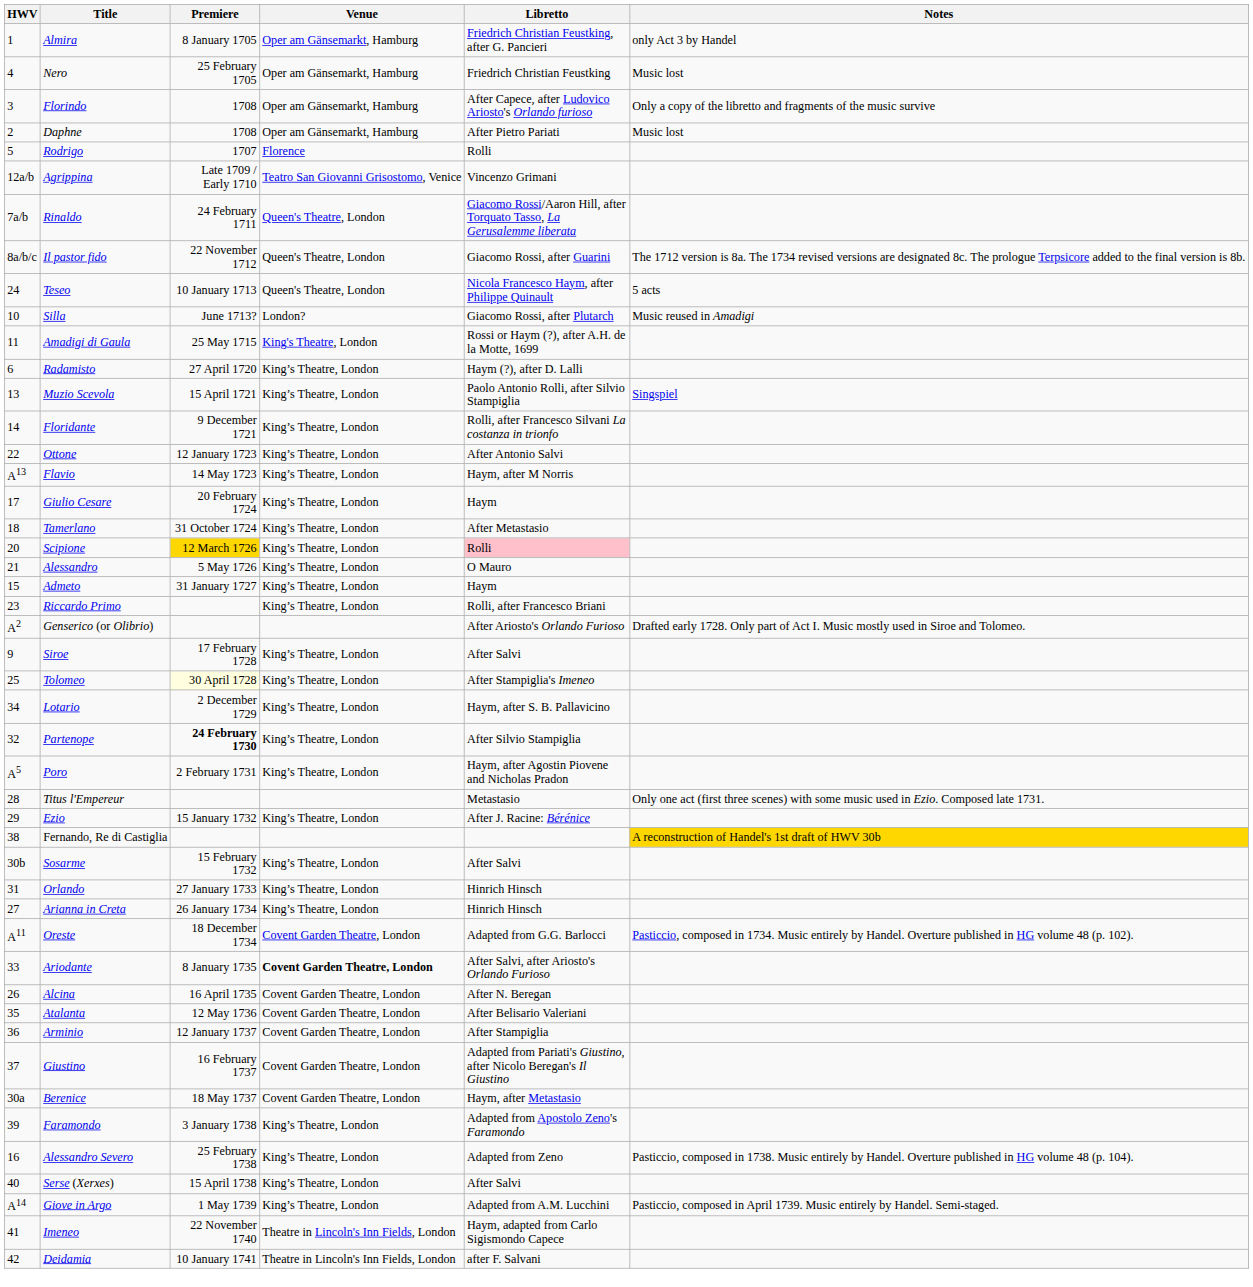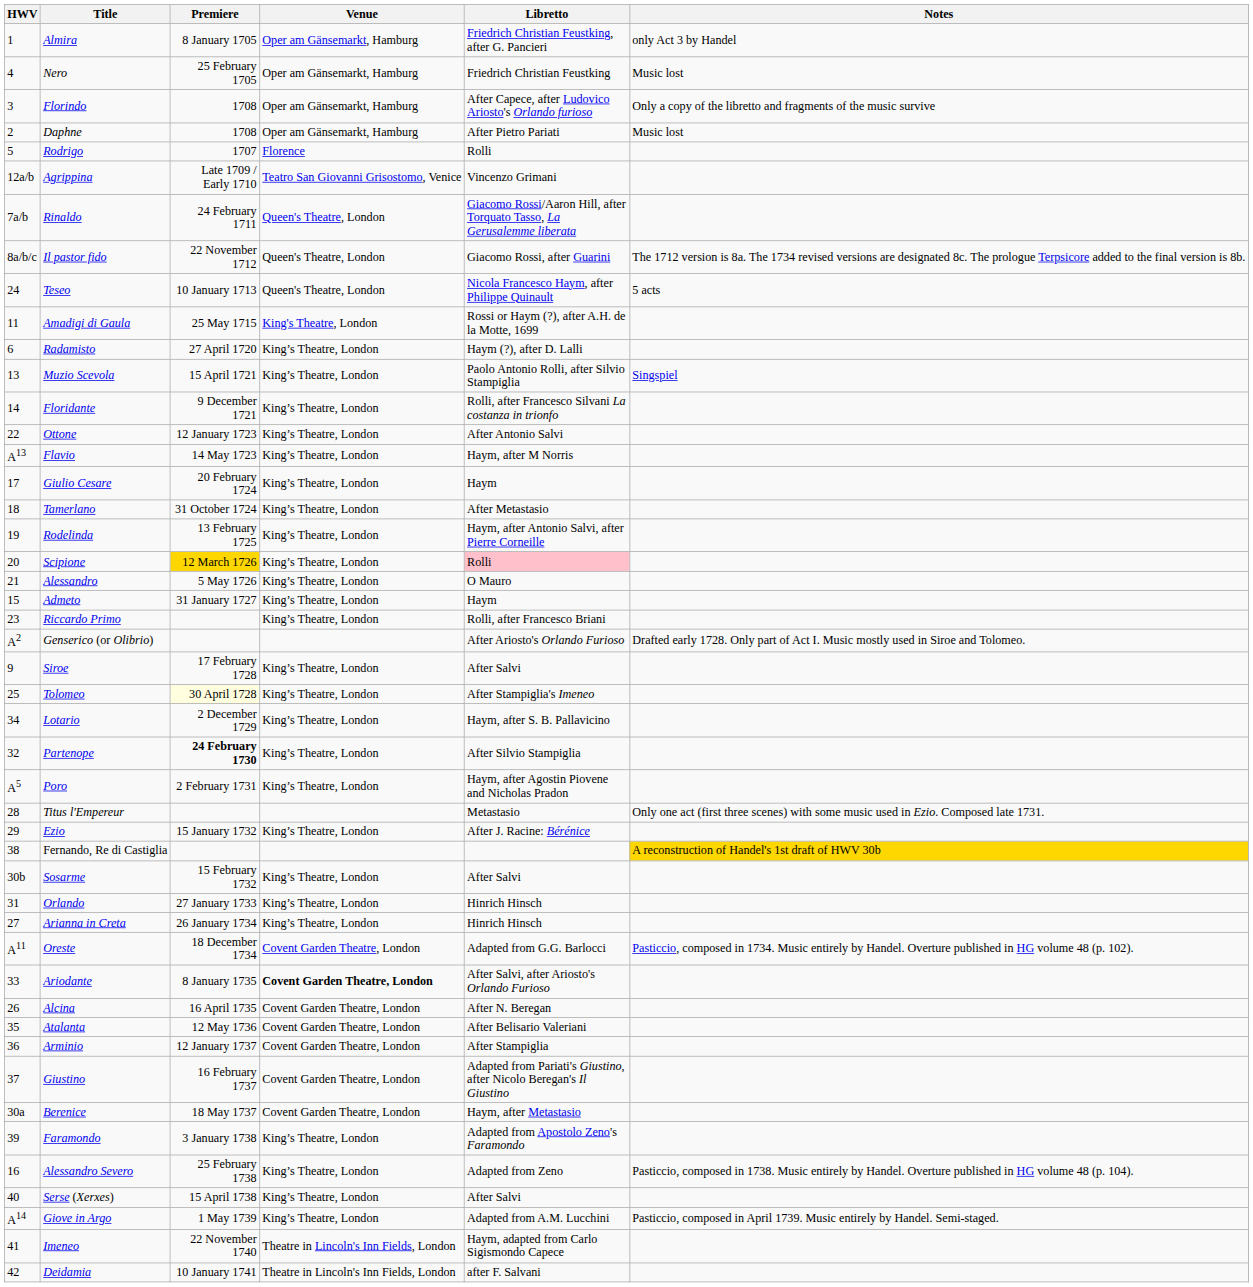 <table class="wikitable sortable">
 <tr>
 <th>HWV</th>
 <th>Title</th>
 <th width="110px">Premiere</th>
 <th>Venue</th>
 <th width="210px">Libretto</th>
 <th class="unsortable">Notes</th>
 </tr>
 <tr>
 <td>1</td>
 <td><em><a href='#'>Almira</a></em></td>
 <td align="right">8 January 1705</td>
 <td><a href='#'>Oper am Gänsemarkt</a>, Hamburg</td>
 <td><a href='#'>Friedrich Christian Feustking</a>, after G. Pancieri</td>
 <td>only Act 3 by Handel</td>
 </tr>
 <tr>
 <td>4</td>
 <td><em>Nero</em></td>
 <td align="right">25 February 1705</td>
 <td>Oper am Gänsemarkt, Hamburg</td>
 <td>Friedrich Christian Feustking</td>
 <td>Music lost</td>
 </tr>
 <tr>
 <td>3</td>
 <td><em><a href='#'>Florindo</a></em></td>
 <td align="right">1708</td>
 <td>Oper am Gänsemarkt, Hamburg</td>
 <td>After Capece, after <a href='#'>Ludovico Ariosto</a>'s <em><a href='#'>Orlando furioso</a></em></td>
 <td>Only a copy of the libretto and fragments of the music survive</td>
 </tr>
 <tr>
 <td>2</td>
 <td><em>Daphne</em></td>
 <td align="right">1708</td>
 <td>Oper am Gänsemarkt, Hamburg</td>
 <td>After Pietro Pariati</td>
 <td>Music lost</td>
 </tr>
 <tr>
 <td>5</td>
 <td><em><a href='#'>Rodrigo</a></em></td>
 <td align="right">1707</td>
 <td><a href='#'>Florence</a></td>
 <td>Rolli</td>
 <td></td>
 </tr>
 <tr>
 <td>12a/b</td>
 <td><em><a href='#'>Agrippina</a></em></td>
 <td align="right">Late 1709 / Early 1710</td>
 <td><a href='#'>Teatro San Giovanni Grisostomo</a>, Venice</td>
 <td>Vincenzo Grimani</td>
 <td></td>
 </tr>
 <tr>
 <td>7a/b</td>
 <td><em><a href='#'>Rinaldo</a></em></td>
 <td align="right">24 February 1711</td>
 <td><a href='#'>Queen's Theatre</a>, London</td>
 <td><a href='#'>Giacomo Rossi</a>/Aaron Hill, after <a href='#'>Torquato Tasso</a>, <em><a href='#'>La Gerusalemme liberata</a></em></td>
 <td></td>
 </tr>
 <tr>
 <td>8a/b/c</td>
 <td><em><a href='#'>Il pastor fido</a></em></td>
 <td align="right">22 November 1712</td>
 <td>Queen's Theatre, London</td>
 <td>Giacomo Rossi, after <a href='#'>Guarini</a></td>
 <td>The 1712 version is 8a. The 1734 revised versions are designated 8c. The prologue <a href='#'>Terpsicore</a> added to the final version is 8b.</td>
 </tr>
 <tr>
 <td>24</td>
 <td><em><a href='#'>Teseo</a></em></td>
 <td align="right">10 January 1713</td>
 <td>Queen's Theatre, London</td>
 <td><a href='#'>Nicola Francesco Haym</a>, after <a href='#'>Philippe Quinault</a></td>
 <td>5 acts</td>
 </tr>
 <tr>
-<td>10</td>
-<td><em><a href='#'>Silla</a></em></td>
-<td align="right">June 1713?</td>
-<td>London?</td>
-<td>Giacomo Rossi, after <a href='#'>Plutarch</a></td>
-<td>Music reused in <em>Amadigi</em></td>
-</tr>
-<tr>
 <td>11</td>
 <td><em><a href='#'>Amadigi di Gaula</a></em></td>
 <td align="right">25 May 1715</td>
 <td><a href='#'>King's Theatre</a>, London</td>
 <td>Rossi or Haym (?), after A.H. de la Motte, 1699</td>
 <td></td>
 </tr>
 <tr>
 <td>6</td>
 <td><em><a href='#'>Radamisto</a></em></td>
 <td align="right">27 April 1720</td>
 <td>King’s Theatre, London</td>
 <td>Haym (?), after D. Lalli</td>
 <td></td>
 </tr>
 <tr>
 <td>13</td>
 <td><em><a href='#'>Muzio Scevola</a></em></td>
 <td align="right">15 April 1721</td>
 <td>King’s Theatre, London</td>
 <td>Paolo Antonio Rolli, after Silvio Stampiglia</td>
 <td><a href='#'>Singspiel</a></td>
 </tr>
 <tr>
 <td>14</td>
 <td><em><a href='#'>Floridante</a></em></td>
 <td align="right">9 December 1721</td>
 <td>King’s Theatre, London</td>
 <td>Rolli, after Francesco Silvani <em>La costanza in trionfo</em></td>
 <td></td>
 </tr>
 <tr>
 <td>22</td>
 <td><em><a href='#'>Ottone</a></em></td>
 <td align="right">12 January 1723</td>
 <td>King’s Theatre, London</td>
 <td>After Antonio Salvi</td>
 <td></td>
 </tr>
 <tr>
 <td>A<sup>13</sup></td>
 <td><em><a href='#'>Flavio</a></em></td>
 <td align="right">14 May 1723</td>
 <td>King’s Theatre, London</td>
 <td>Haym, after M Norris</td>
 <td></td>
 </tr>
 <tr>
 <td>17</td>
 <td><em><a href='#'>Giulio Cesare</a></em></td>
 <td align="right">20 February 1724</td>
 <td>King’s Theatre, London</td>
 <td>Haym</td>
 <td></td>
 </tr>
 <tr>
 <td>18</td>
 <td><em><a href='#'>Tamerlano</a></em></td>
 <td align="right">31 October 1724</td>
 <td>King’s Theatre, London</td>
 <td>After Metastasio</td>
+<td></td>
+</tr>
+<tr>
+<td>19</td>
+<td><em><a href='#'>Rodelinda</a></em></td>
+<td align="right">13 February 1725</td>
+<td>King’s Theatre, London</td>
+<td>Haym, after Antonio Salvi, after <a href='#'>Pierre Corneille</a></td>
 <td></td>
 </tr>
 <tr>
 <td>20</td>
 <td><em><a href='#'>Scipione</a></em></td>
 <td align="right" style="background: gold;">12 March 1726</td>
 <td>King’s Theatre, London</td>
 <td style="background: pink;">Rolli</td>
 <td></td>
 </tr>
 <tr>
 <td>21</td>
 <td><em><a href='#'>Alessandro</a></em></td>
 <td align="right">5 May 1726</td>
 <td>King’s Theatre, London</td>
 <td>O Mauro</td>
 <td></td>
 </tr>
 <tr>
 <td>15</td>
 <td><em><a href='#'>Admeto</a></em></td>
 <td align="right">31 January 1727</td>
 <td>King’s Theatre, London</td>
 <td>Haym</td>
 <td></td>
 </tr>
 <tr>
 <td>23</td>
 <td><em><a href='#'>Riccardo Primo</a></em></td>
 <td align="right"></td>
 <td>King’s Theatre, London</td>
 <td>Rolli, after Francesco Briani</td>
 <td></td>
 </tr>
 <tr>
 <td>A<sup>2</sup></td>
 <td><em>Genserico</em> (or <em>Olibrio</em>)</td>
 <td align="right"></td>
 <td></td>
 <td>After Ariosto's <em>Orlando Furioso</em></td>
 <td>Drafted early 1728. Only part of Act I. Music mostly used in Siroe and Tolomeo.</td>
 </tr>
 <tr>
 <td>9</td>
 <td><em><a href='#'>Siroe</a></em></td>
 <td align="right">17 February 1728</td>
 <td>King’s Theatre, London</td>
 <td>After Salvi</td>
 <td></td>
 </tr>
 <tr>
 <td>25</td>
 <td><em><a href='#'>Tolomeo</a></em></td>
 <td align="right" style="background: lightyellow;">30 April 1728</td>
 <td>King’s Theatre, London</td>
 <td>After Stampiglia's <em>Imeneo</em></td>
 <td></td>
 </tr>
 <tr>
 <td>34</td>
 <td><em><a href='#'>Lotario</a></em></td>
 <td align="right">2 December 1729</td>
 <td>King’s Theatre, London</td>
 <td>Haym, after S. B. Pallavicino</td>
 <td></td>
 </tr>
 <tr>
 <td>32</td>
 <td><em><a href='#'>Partenope</a></em></td>
 <td align="right"><strong>24 February 1730</strong></td>
 <td>King’s Theatre, London</td>
 <td>After Silvio Stampiglia</td>
 <td></td>
 </tr>
 <tr>
 <td>A<sup>5</sup></td>
 <td><em><a href='#'>Poro</a></em></td>
 <td align="right">2 February 1731</td>
 <td>King’s Theatre, London</td>
 <td>Haym, after Agostin Piovene and Nicholas Pradon</td>
 <td></td>
 </tr>
 <tr>
 <td>28</td>
 <td><em>Titus l'Empereur</em></td>
 <td align="right"></td>
 <td></td>
 <td>Metastasio</td>
 <td>Only one act (first three scenes) with some music used in <em>Ezio</em>. Composed late 1731.</td>
 </tr>
 <tr>
 <td>29</td>
 <td><em><a href='#'>Ezio</a></em></td>
 <td align="right">15 January 1732</td>
 <td>King’s Theatre, London</td>
 <td>After J. Racine: <em><a href='#'>Bérénice</a></em></td>
 <td></td>
 </tr>
 <tr>
 <td>38</td>
 <td>Fernando, Re di Castiglia</td>
 <td align="right"></td>
 <td></td>
 <td></td>
 <td style="background: gold;">A reconstruction of Handel's 1st draft of HWV 30b</td>
 </tr>
 <tr>
 <td>30b</td>
 <td><em><a href='#'>Sosarme</a></em></td>
 <td align="right">15 February 1732</td>
 <td>King’s Theatre, London</td>
 <td>After Salvi</td>
 <td></td>
 </tr>
 <tr>
 <td>31</td>
 <td><em><a href='#'>Orlando</a></em></td>
 <td align="right">27 January 1733</td>
 <td>King’s Theatre, London</td>
 <td>Hinrich Hinsch</td>
 <td></td>
 </tr>
 <tr>
 <td>27</td>
 <td><em><a href='#'>Arianna in Creta</a></em></td>
 <td align="right">26 January 1734</td>
 <td>King’s Theatre, London</td>
 <td>Hinrich Hinsch</td>
 <td></td>
 </tr>
 <tr>
 <td>A<sup>11</sup></td>
 <td><em><a href='#'>Oreste</a></em></td>
 <td align="right">18 December 1734</td>
 <td><a href='#'>Covent Garden Theatre</a>, London</td>
 <td>Adapted from G.G. Barlocci</td>
 <td><a href='#'>Pasticcio</a>, composed in 1734. Music entirely by Handel. Overture published in <a href='#'>HG</a> volume 48 (p. 102).</td>
 </tr>
 <tr>
 <td>33</td>
 <td><em><a href='#'>Ariodante</a></em></td>
 <td align="right">8 January 1735</td>
 <td><strong>Covent Garden Theatre, London</strong></td>
 <td>After Salvi, after Ariosto's <em>Orlando Furioso</em></td>
 <td></td>
 </tr>
 <tr>
 <td>26</td>
 <td><em><a href='#'>Alcina</a></em></td>
 <td align="right">16 April 1735</td>
 <td>Covent Garden Theatre, London</td>
 <td>After N. Beregan</td>
 <td></td>
 </tr>
 <tr>
 <td>35</td>
 <td><em><a href='#'>Atalanta</a></em></td>
 <td align="right">12 May 1736</td>
 <td>Covent Garden Theatre, London</td>
 <td>After Belisario Valeriani</td>
 <td></td>
 </tr>
 <tr>
 <td>36</td>
 <td><em><a href='#'>Arminio</a></em></td>
 <td align="right">12 January 1737</td>
 <td>Covent Garden Theatre, London</td>
 <td>After Stampiglia</td>
 <td></td>
 </tr>
 <tr>
 <td>37</td>
 <td><em><a href='#'>Giustino</a></em></td>
 <td align="right">16 February 1737</td>
 <td>Covent Garden Theatre, London</td>
 <td>Adapted from Pariati's <em>Giustino</em>, after Nicolo Beregan's <em>Il Giustino</em></td>
 <td></td>
 </tr>
 <tr>
 <td>30a</td>
 <td><em><a href='#'>Berenice</a></em></td>
 <td align="right">18 May 1737</td>
 <td>Covent Garden Theatre, London</td>
 <td>Haym, after <a href='#'>Metastasio</a></td>
 <td></td>
 </tr>
 <tr>
 <td>39</td>
 <td><em><a href='#'>Faramondo</a></em></td>
 <td align="right">3 January 1738</td>
 <td>King’s Theatre, London</td>
 <td>Adapted from <a href='#'>Apostolo Zeno</a>'s <em>Faramondo</em></td>
 <td></td>
 </tr>
 <tr>
 <td>16</td>
 <td><em><a href='#'>Alessandro Severo</a></em></td>
 <td align="right">25 February 1738</td>
 <td>King’s Theatre, London</td>
 <td>Adapted from Zeno</td>
 <td>Pasticcio, composed in 1738. Music entirely by Handel. Overture published in <a href='#'>HG</a> volume 48 (p. 104).</td>
 </tr>
 <tr>
 <td>40</td>
 <td><em><a href='#'>Serse</a></em> (<em>Xerxes</em>)</td>
 <td align="right">15 April 1738</td>
 <td>King’s Theatre, London</td>
 <td>After Salvi</td>
 <td></td>
 </tr>
 <tr>
 <td>A<sup>14</sup></td>
 <td><em><a href='#'>Giove in Argo</a></em></td>
 <td align="right">1 May 1739</td>
 <td>King’s Theatre, London</td>
 <td>Adapted from A.M. Lucchini</td>
 <td>Pasticcio, composed in April 1739. Music entirely by Handel. Semi-staged.</td>
 </tr>
 <tr>
 <td>41</td>
 <td><em><a href='#'>Imeneo</a></em></td>
 <td align="right">22 November 1740</td>
 <td>Theatre in <a href='#'>Lincoln's Inn Fields</a>, London</td>
 <td>Haym, adapted from Carlo Sigismondo Capece</td>
 <td></td>
 </tr>
 <tr>
 <td>42</td>
 <td><em><a href='#'>Deidamia</a></em></td>
 <td align="right">10 January 1741</td>
 <td>Theatre in Lincoln's Inn Fields, London</td>
 <td>after F. Salvani</td>
 <td></td>
 </tr>
 </table>
